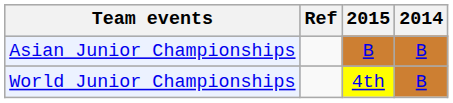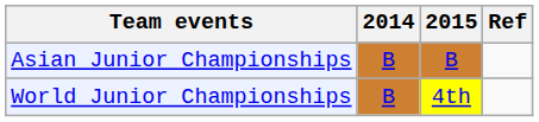 <table style='font-size: 90%; text-align:center;' class='wikitable'>
 <tr>
 <th>Team events</th>
+<th>2014</th>
+<th>2015</th>
 <th>Ref</th>
-<th>2015</th>
-<th>2014</th>
 </tr>
 <tr>
 <td bgcolor="#ECF2FF"; align="left"><a href='#'>Asian Junior Championships</a></td>
-<td></td>
 <td bgcolor=CD7F32><a href='#'>B</a></td>
 <td bgcolor=CD7F32><a href='#'>B</a></td>
+<td></td>
 </tr>
 <tr>
 <td bgcolor="#ECF2FF"; align="left"><a href='#'>World Junior Championships</a></td>
+<td bgcolor=CD7F32><a href='#'>B</a></td>
+<td bgcolor=yellow><a href='#'>4th</a></td>
 <td></td>
-<td bgcolor=yellow><a href='#'>4th</a></td>
-<td bgcolor=CD7F32><a href='#'>B</a></td>
 </tr>
 </table>
